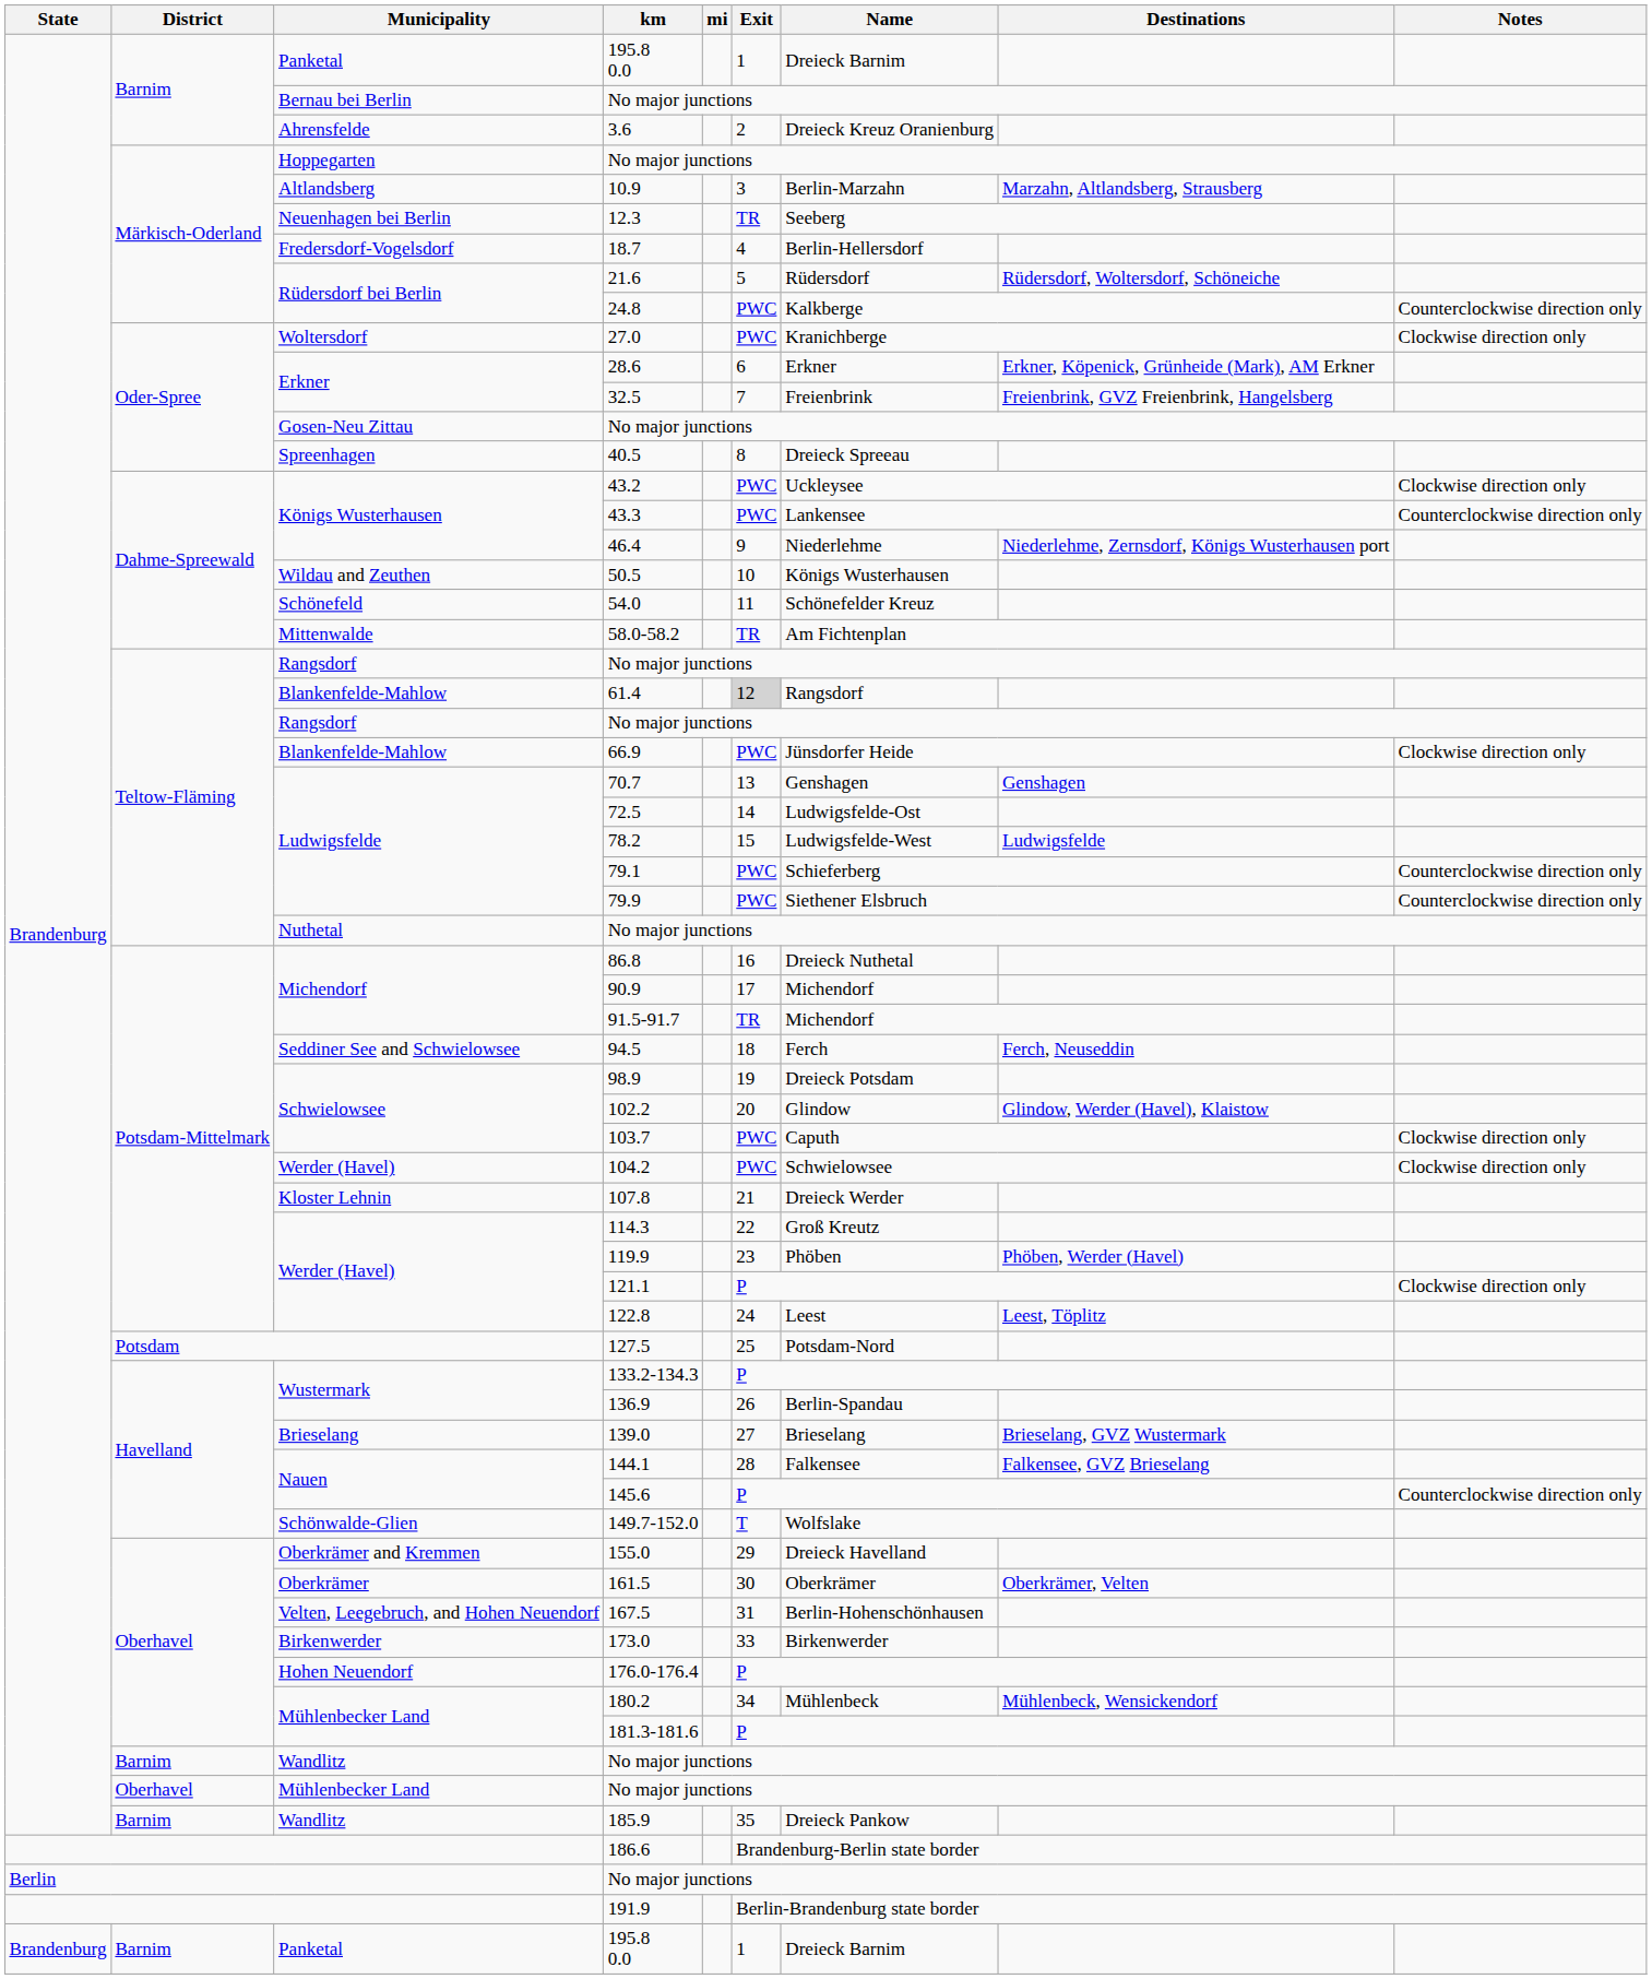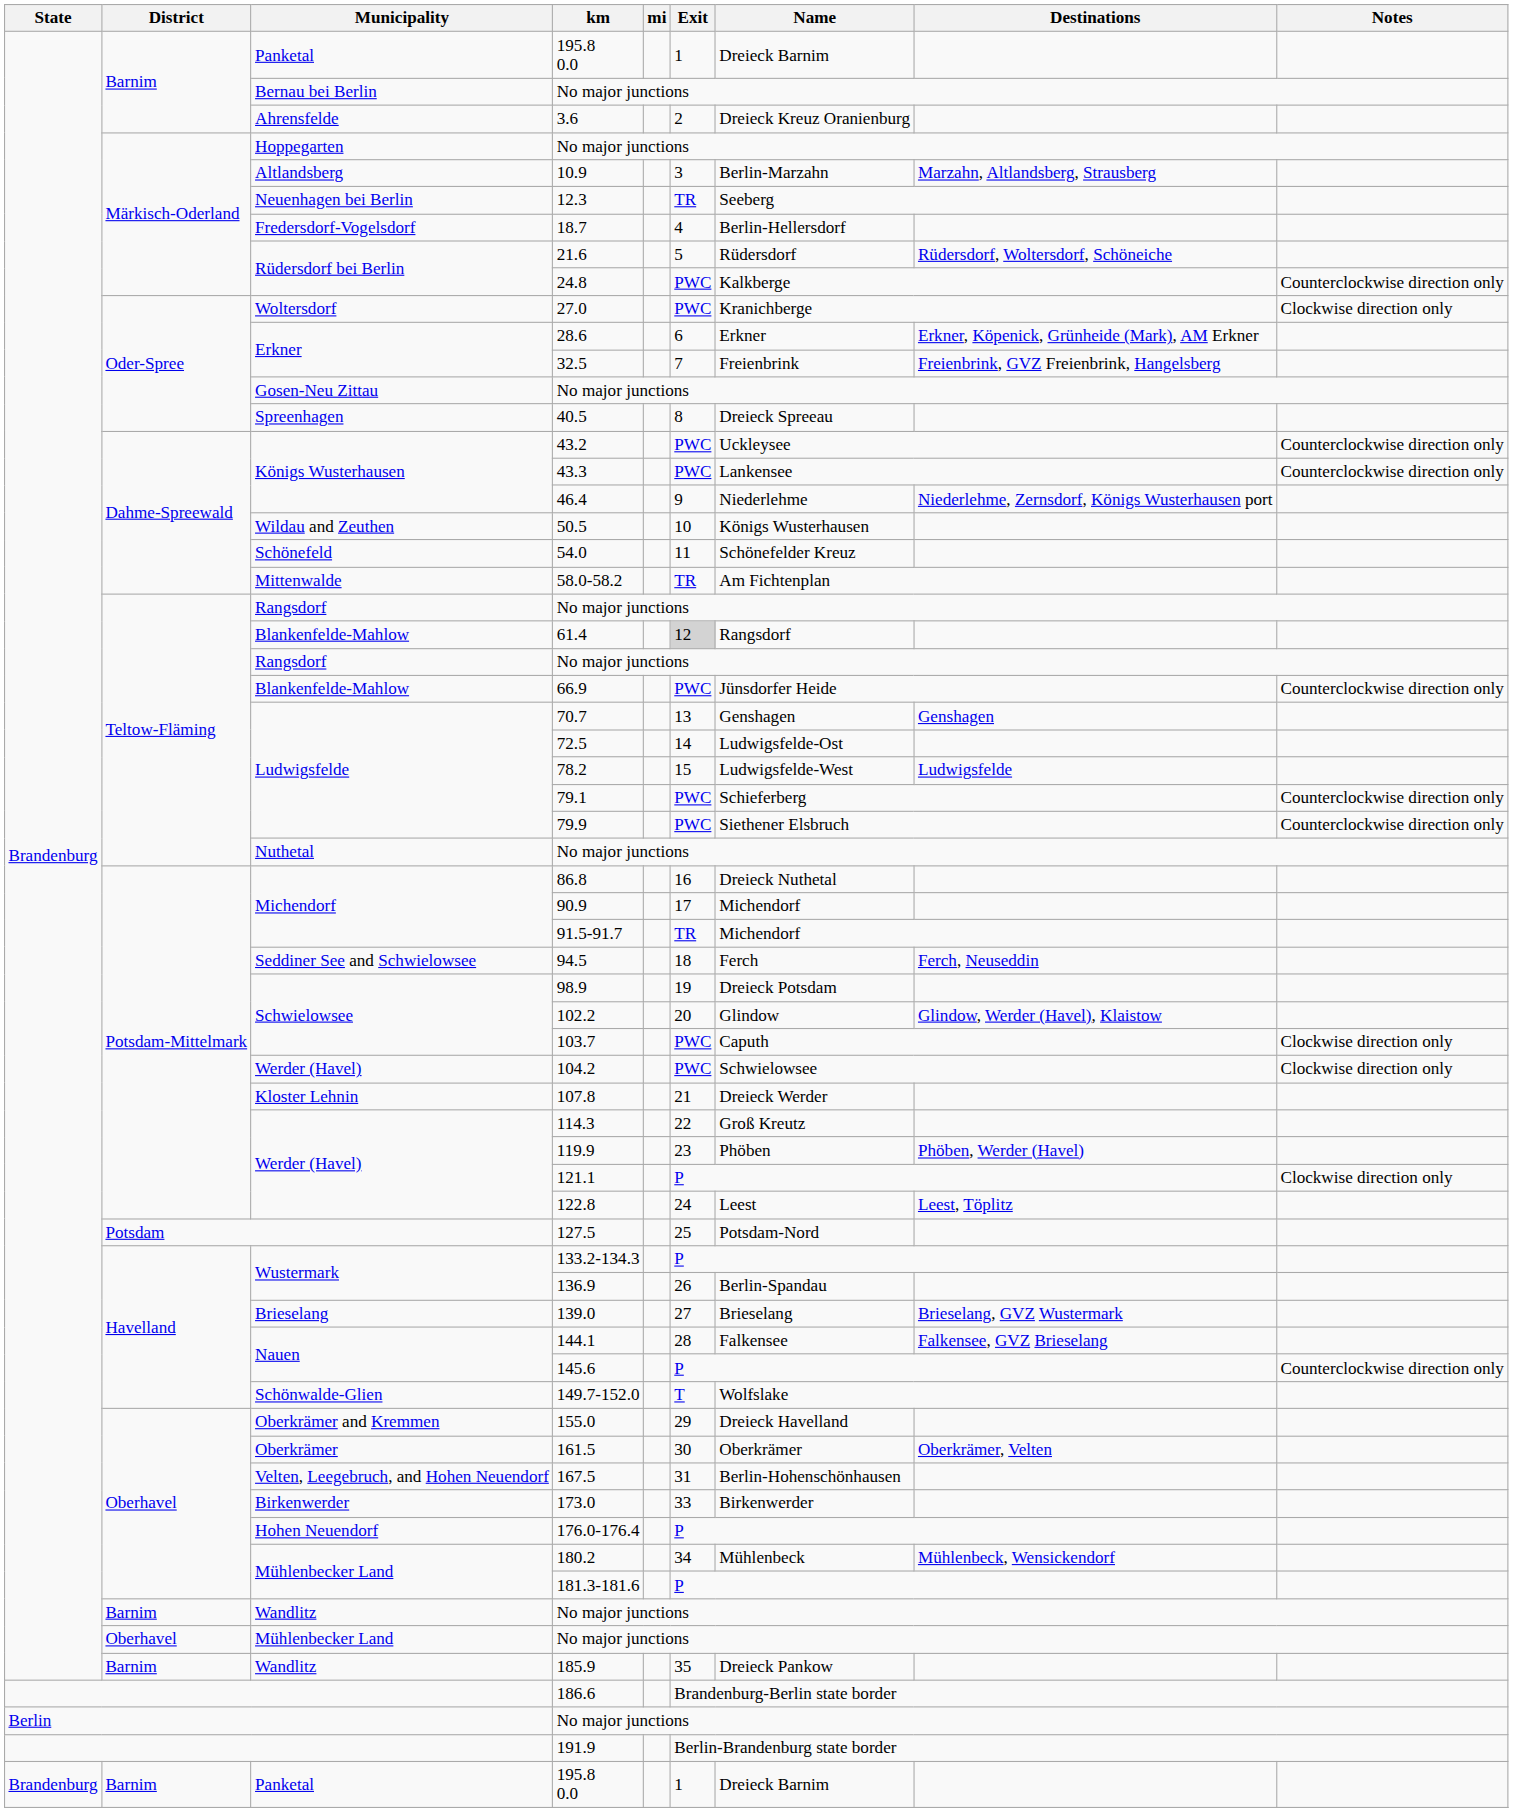 <table class="plainrowheaders wikitable">
 <tr>
 <th scope=col>State</th>
 <th scope=col>District</th>
 <th scope=col>Municipality</th>
 <th scope=col>km</th>
 <th scope=col>mi</th>
 <th scope=col>Exit</th>
 <th scope=col>Name</th>
 <th scope=col>Destinations</th>
 <th scope=col>Notes</th>
 </tr>
 <tr>
 <td rowspan="60"><a href='#'>Brandenburg</a></td>
 <td rowspan="3"><a href='#'>Barnim</a></td>
 <td><a href='#'>Panketal</a></td>
 <td>195.8<br>0.0</td>
 <td></td>
 <td>1</td>
 <td>Dreieck Barnim</td>
 <td></td>
 <td></td>
 </tr>
 <tr>
 <td><a href='#'>Bernau bei Berlin</a></td>
 <td colspan="6">No major junctions</td>
 </tr>
 <tr>
 <td><a href='#'>Ahrensfelde</a></td>
 <td>3.6</td>
 <td></td>
 <td>2</td>
 <td>Dreieck Kreuz Oranienburg</td>
 <td></td>
 <td></td>
 </tr>
 <tr>
 <td rowspan="6"><a href='#'>Märkisch-Oderland</a></td>
 <td><a href='#'>Hoppegarten</a></td>
 <td colspan="6">No major junctions</td>
 </tr>
 <tr>
 <td><a href='#'>Altlandsberg</a></td>
 <td>10.9</td>
 <td></td>
 <td>3</td>
 <td>Berlin-Marzahn</td>
 <td><a href='#'>Marzahn</a>, <a href='#'>Altlandsberg</a>, <a href='#'>Strausberg</a></td>
 <td></td>
 </tr>
 <tr>
 <td><a href='#'>Neuenhagen bei Berlin</a></td>
 <td>12.3</td>
 <td></td>
 <td><a href='#'>TR</a></td>
 <td colspan="2">Seeberg</td>
 <td></td>
 </tr>
 <tr>
 <td><a href='#'>Fredersdorf-Vogelsdorf</a></td>
 <td>18.7</td>
 <td></td>
 <td>4</td>
 <td>Berlin-Hellersdorf</td>
 <td></td>
 <td></td>
 </tr>
 <tr>
 <td rowspan="2"><a href='#'>Rüdersdorf bei Berlin</a></td>
 <td>21.6</td>
 <td></td>
 <td>5</td>
 <td>Rüdersdorf</td>
 <td><a href='#'>Rüdersdorf</a>, <a href='#'>Woltersdorf</a>, <a href='#'>Schöneiche</a></td>
 <td></td>
 </tr>
 <tr>
 <td>24.8</td>
 <td></td>
 <td><a href='#'>PWC</a></td>
 <td colspan="2">Kalkberge</td>
 <td>Counterclockwise direction only</td>
 </tr>
 <tr>
 <td rowspan="5"><a href='#'>Oder-Spree</a></td>
 <td><a href='#'>Woltersdorf</a></td>
 <td>27.0</td>
 <td></td>
 <td><a href='#'>PWC</a></td>
 <td colspan="2">Kranichberge</td>
 <td>Clockwise direction only</td>
 </tr>
 <tr>
 <td rowspan="2"><a href='#'>Erkner</a></td>
 <td>28.6</td>
 <td></td>
 <td>6</td>
 <td>Erkner</td>
 <td><a href='#'>Erkner</a>, <a href='#'>Köpenick</a>, <a href='#'>Grünheide (Mark)</a>, <a href='#'>AM</a> Erkner</td>
 <td></td>
 </tr>
 <tr>
 <td>32.5</td>
 <td></td>
 <td>7</td>
 <td>Freienbrink</td>
 <td><a href='#'>Freienbrink</a>, <a href='#'>GVZ</a> Freienbrink, <a href='#'>Hangelsberg</a></td>
 <td></td>
 </tr>
 <tr>
 <td><a href='#'>Gosen-Neu Zittau</a></td>
 <td colspan="6">No major junctions</td>
 </tr>
 <tr>
 <td><a href='#'>Spreenhagen</a></td>
 <td>40.5</td>
 <td></td>
 <td>8</td>
 <td>Dreieck Spreeau</td>
 <td></td>
 <td></td>
 </tr>
 <tr>
 <td rowspan="6"><a href='#'>Dahme-Spreewald</a></td>
 <td rowspan="3"><a href='#'>Königs Wusterhausen</a></td>
 <td>43.2</td>
 <td></td>
 <td><a href='#'>PWC</a></td>
 <td colspan="2">Uckleysee</td>
-<td>Clockwise direction only</td>
+<td>Counterclockwise direction only</td>
 </tr>
 <tr>
 <td>43.3</td>
 <td></td>
 <td><a href='#'>PWC</a></td>
 <td colspan="2">Lankensee</td>
 <td>Counterclockwise direction only</td>
 </tr>
 <tr>
 <td>46.4</td>
 <td></td>
 <td>9</td>
 <td>Niederlehme</td>
 <td><a href='#'>Niederlehme</a>, <a href='#'>Zernsdorf</a>, <a href='#'>Königs Wusterhausen</a> port</td>
 <td></td>
 </tr>
 <tr>
 <td><a href='#'>Wildau</a> and <a href='#'>Zeuthen</a></td>
 <td>50.5</td>
 <td></td>
 <td>10</td>
 <td>Königs Wusterhausen</td>
 <td></td>
 <td></td>
 </tr>
 <tr>
 <td><a href='#'>Schönefeld</a></td>
 <td>54.0</td>
 <td></td>
 <td>11</td>
 <td>Schönefelder Kreuz</td>
 <td></td>
 <td></td>
 </tr>
 <tr>
 <td><a href='#'>Mittenwalde</a></td>
 <td>58.0-58.2</td>
 <td></td>
 <td><a href='#'>TR</a></td>
 <td colspan="2">Am Fichtenplan</td>
 <td></td>
 </tr>
 <tr>
 <td rowspan="10"><a href='#'>Teltow-Fläming</a></td>
 <td><a href='#'>Rangsdorf</a></td>
 <td colspan="6">No major junctions</td>
 </tr>
 <tr>
 <td><a href='#'>Blankenfelde-Mahlow</a></td>
 <td>61.4</td>
 <td></td>
 <td style="background: lightgrey;">12</td>
 <td>Rangsdorf</td>
 <td></td>
 <td></td>
 </tr>
 <tr>
 <td><a href='#'>Rangsdorf</a></td>
 <td colspan="6">No major junctions</td>
 </tr>
 <tr>
 <td><a href='#'>Blankenfelde-Mahlow</a></td>
 <td>66.9</td>
 <td></td>
 <td><a href='#'>PWC</a></td>
 <td colspan="2">Jünsdorfer Heide</td>
-<td>Clockwise direction only</td>
+<td>Counterclockwise direction only</td>
 </tr>
 <tr>
 <td rowspan="5"><a href='#'>Ludwigsfelde</a></td>
 <td>70.7</td>
 <td></td>
 <td>13</td>
 <td>Genshagen</td>
 <td><a href='#'>Genshagen</a></td>
 <td></td>
 </tr>
 <tr>
 <td>72.5</td>
 <td></td>
 <td>14</td>
 <td>Ludwigsfelde-Ost</td>
 <td></td>
 <td></td>
 </tr>
 <tr>
 <td>78.2</td>
 <td></td>
 <td>15</td>
 <td>Ludwigsfelde-West</td>
 <td><a href='#'>Ludwigsfelde</a></td>
 <td></td>
 </tr>
 <tr>
 <td>79.1</td>
 <td></td>
 <td><a href='#'>PWC</a></td>
 <td colspan="2">Schieferberg</td>
 <td>Counterclockwise direction only</td>
 </tr>
 <tr>
 <td>79.9</td>
 <td></td>
 <td><a href='#'>PWC</a></td>
 <td colspan="2">Siethener Elsbruch</td>
 <td>Counterclockwise direction only</td>
 </tr>
 <tr>
 <td><a href='#'>Nuthetal</a></td>
 <td colspan="6">No major junctions</td>
 </tr>
 <tr>
 <td rowspan="13"><a href='#'>Potsdam-Mittelmark</a></td>
 <td rowspan="3"><a href='#'>Michendorf</a></td>
 <td>86.8</td>
 <td></td>
 <td>16</td>
 <td>Dreieck Nuthetal</td>
 <td></td>
 <td></td>
 </tr>
 <tr>
 <td>90.9</td>
 <td></td>
 <td>17</td>
 <td>Michendorf</td>
 <td></td>
 <td></td>
 </tr>
 <tr>
 <td>91.5-91.7</td>
 <td></td>
 <td><a href='#'>TR</a></td>
 <td colspan="2">Michendorf</td>
 <td></td>
 </tr>
 <tr>
 <td><a href='#'>Seddiner See</a> and <a href='#'>Schwielowsee</a></td>
 <td>94.5</td>
 <td></td>
 <td>18</td>
 <td>Ferch</td>
 <td><a href='#'>Ferch</a>, <a href='#'>Neuseddin</a></td>
 <td></td>
 </tr>
 <tr>
 <td rowspan="3"><a href='#'>Schwielowsee</a></td>
 <td>98.9</td>
 <td></td>
 <td>19</td>
 <td>Dreieck Potsdam</td>
 <td></td>
 <td></td>
 </tr>
 <tr>
 <td>102.2</td>
 <td></td>
 <td>20</td>
 <td>Glindow</td>
 <td><a href='#'>Glindow</a>, <a href='#'>Werder (Havel)</a>, <a href='#'>Klaistow</a></td>
 <td></td>
 </tr>
 <tr>
 <td>103.7</td>
 <td></td>
 <td><a href='#'>PWC</a></td>
 <td colspan="2">Caputh</td>
 <td>Clockwise direction only</td>
 </tr>
 <tr>
 <td><a href='#'>Werder (Havel)</a></td>
 <td>104.2</td>
 <td></td>
 <td><a href='#'>PWC</a></td>
 <td colspan="2">Schwielowsee</td>
 <td>Clockwise direction only</td>
 </tr>
 <tr>
 <td><a href='#'>Kloster Lehnin</a></td>
 <td>107.8</td>
 <td></td>
 <td>21</td>
 <td>Dreieck Werder</td>
 <td></td>
 <td></td>
 </tr>
 <tr>
 <td rowspan="4"><a href='#'>Werder (Havel)</a></td>
 <td>114.3</td>
 <td></td>
 <td>22</td>
 <td>Groß Kreutz</td>
 <td></td>
 <td></td>
 </tr>
 <tr>
 <td>119.9</td>
 <td></td>
 <td>23</td>
 <td>Phöben</td>
 <td><a href='#'>Phöben</a>, <a href='#'>Werder (Havel)</a></td>
 <td></td>
 </tr>
 <tr>
 <td>121.1</td>
 <td></td>
 <td colspan="3"><a href='#'>P</a></td>
 <td>Clockwise direction only</td>
 </tr>
 <tr>
 <td>122.8</td>
 <td></td>
 <td>24</td>
 <td>Leest</td>
 <td><a href='#'>Leest</a>, <a href='#'>Töplitz</a></td>
 <td></td>
 </tr>
 <tr>
 <td colspan="2"><a href='#'>Potsdam</a></td>
 <td>127.5</td>
 <td></td>
 <td>25</td>
 <td>Potsdam-Nord</td>
 <td></td>
 <td></td>
 </tr>
 <tr>
 <td rowspan="6"><a href='#'>Havelland</a></td>
 <td rowspan="2"><a href='#'>Wustermark</a></td>
 <td>133.2-134.3</td>
 <td></td>
 <td colspan="3"><a href='#'>P</a></td>
 <td></td>
 </tr>
 <tr>
 <td>136.9</td>
 <td></td>
 <td>26</td>
 <td>Berlin-Spandau</td>
 <td></td>
 <td></td>
 </tr>
 <tr>
 <td><a href='#'>Brieselang</a></td>
 <td>139.0</td>
 <td></td>
 <td>27</td>
 <td>Brieselang</td>
 <td><a href='#'>Brieselang</a>, <a href='#'>GVZ</a> <a href='#'>Wustermark</a></td>
 <td></td>
 </tr>
 <tr>
 <td rowspan="2"><a href='#'>Nauen</a></td>
 <td>144.1</td>
 <td></td>
 <td>28</td>
 <td>Falkensee</td>
 <td><a href='#'>Falkensee</a>, <a href='#'>GVZ</a> <a href='#'>Brieselang</a></td>
 <td></td>
 </tr>
 <tr>
 <td>145.6</td>
 <td></td>
 <td colspan="3"><a href='#'>P</a></td>
 <td>Counterclockwise direction only</td>
 </tr>
 <tr>
 <td><a href='#'>Schönwalde-Glien</a></td>
 <td>149.7-152.0</td>
 <td></td>
 <td><a href='#'>T</a></td>
 <td colspan="2">Wolfslake</td>
 <td></td>
 </tr>
 <tr>
 <td rowspan="7"><a href='#'>Oberhavel</a></td>
 <td><a href='#'>Oberkrämer</a> and <a href='#'>Kremmen</a></td>
 <td>155.0</td>
 <td></td>
 <td>29</td>
 <td>Dreieck Havelland</td>
 <td></td>
 <td></td>
 </tr>
 <tr>
 <td><a href='#'>Oberkrämer</a></td>
 <td>161.5</td>
 <td></td>
 <td>30</td>
 <td>Oberkrämer</td>
 <td><a href='#'>Oberkrämer</a>, <a href='#'>Velten</a></td>
 <td></td>
 </tr>
 <tr>
 <td><a href='#'>Velten</a>, <a href='#'>Leegebruch</a>, and <a href='#'>Hohen Neuendorf</a></td>
 <td>167.5</td>
 <td></td>
 <td>31</td>
 <td>Berlin-Hohenschönhausen</td>
 <td></td>
 <td></td>
 </tr>
 <tr>
 <td><a href='#'>Birkenwerder</a></td>
 <td>173.0</td>
 <td></td>
 <td>33</td>
 <td>Birkenwerder</td>
 <td></td>
 <td></td>
 </tr>
 <tr>
 <td><a href='#'>Hohen Neuendorf</a></td>
 <td>176.0-176.4</td>
 <td></td>
 <td colspan="3"><a href='#'>P</a></td>
 <td></td>
 </tr>
 <tr>
 <td rowspan="2"><a href='#'>Mühlenbecker Land</a></td>
 <td>180.2</td>
 <td></td>
 <td>34</td>
 <td>Mühlenbeck</td>
 <td><a href='#'>Mühlenbeck</a>, <a href='#'>Wensickendorf</a></td>
 <td></td>
 </tr>
 <tr>
 <td>181.3-181.6</td>
 <td></td>
 <td colspan="3"><a href='#'>P</a></td>
 <td></td>
 </tr>
 <tr>
 <td><a href='#'>Barnim</a></td>
 <td><a href='#'>Wandlitz</a></td>
 <td colspan="6">No major junctions</td>
 </tr>
 <tr>
 <td><a href='#'>Oberhavel</a></td>
 <td><a href='#'>Mühlenbecker Land</a></td>
 <td colspan="6">No major junctions</td>
 </tr>
 <tr>
 <td><a href='#'>Barnim</a></td>
 <td><a href='#'>Wandlitz</a></td>
 <td>185.9</td>
 <td></td>
 <td>35</td>
 <td>Dreieck Pankow</td>
 <td></td>
 <td></td>
 </tr>
 <tr>
 <td colspan="3"></td>
 <td>186.6</td>
 <td></td>
 <td colspan="4">Brandenburg-Berlin state border</td>
 </tr>
 <tr>
 <td colspan="3"><a href='#'>Berlin</a></td>
 <td colspan="6">No major junctions</td>
 </tr>
 <tr>
 <td colspan="3"></td>
 <td>191.9</td>
 <td></td>
 <td colspan="4">Berlin-Brandenburg state border</td>
 </tr>
 <tr>
 <td><a href='#'>Brandenburg</a></td>
 <td><a href='#'>Barnim</a></td>
 <td><a href='#'>Panketal</a></td>
 <td>195.8<br>0.0</td>
 <td></td>
 <td>1</td>
 <td>Dreieck Barnim</td>
 <td></td>
 <td></td>
 </tr>
 <tr>
 </tr>
 </table>
